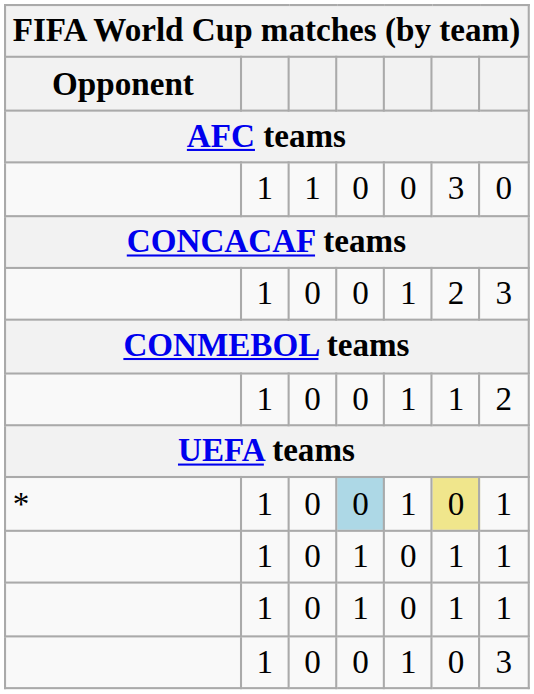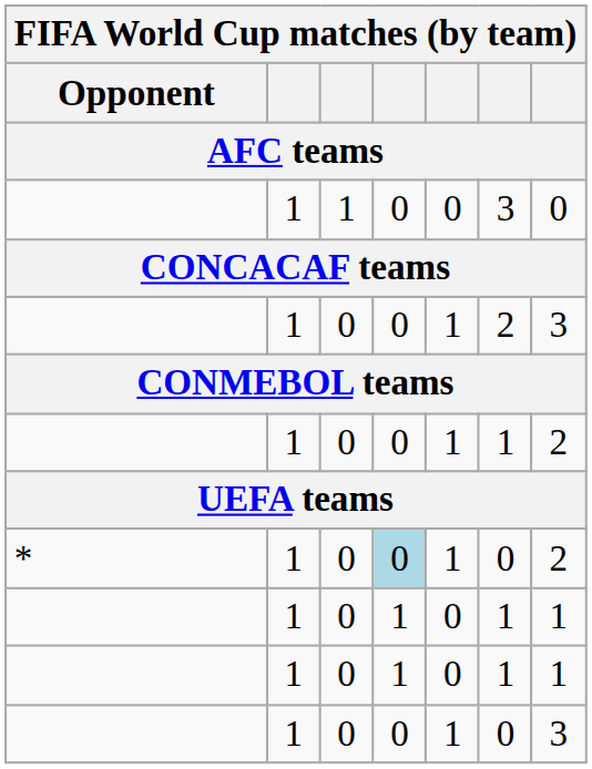 <table class="wikitable sortable" style="text-align: center;">
 <tr>
 <th colspan=7>FIFA World Cup matches (by team)</th>
 </tr>
 <tr>
 <th>Opponent</th>
 <th></th>
 <th></th>
 <th></th>
 <th></th>
 <th></th>
 <th></th>
 </tr>
 <tr>
 <th colspan=7><a href='#'>AFC</a> teams</th>
 </tr>
 <tr>
 <td align="left"></td>
 <td>1</td>
 <td>1</td>
 <td>0</td>
 <td>0</td>
 <td>3</td>
 <td>0</td>
 </tr>
 <tr>
 <th colspan=7><a href='#'>CONCACAF</a> teams</th>
 </tr>
 <tr>
 <td align="left"></td>
 <td>1</td>
 <td>0</td>
 <td>0</td>
 <td>1</td>
 <td>2</td>
 <td>3</td>
 </tr>
 <tr>
 <th colspan=7><a href='#'>CONMEBOL</a> teams</th>
 </tr>
 <tr>
 <td align="left"></td>
 <td>1</td>
 <td>0</td>
 <td>0</td>
 <td>1</td>
 <td>1</td>
 <td>2</td>
 </tr>
 <tr>
 <th colspan=7><a href='#'>UEFA</a> teams</th>
 </tr>
 <tr>
 <td align="left">*</td>
 <td>1</td>
 <td>0</td>
 <td style="background: lightblue;">0</td>
 <td>1</td>
-<td style="background: khaki;">0</td>
-<td>1</td>
+<td>0</td>
+<td>2</td>
 </tr>
 <tr>
 <td align="left"></td>
 <td>1</td>
 <td>0</td>
 <td>1</td>
 <td>0</td>
 <td>1</td>
 <td>1</td>
 </tr>
 <tr>
 <td align="left"></td>
 <td>1</td>
 <td>0</td>
 <td>1</td>
 <td>0</td>
 <td>1</td>
 <td>1</td>
 </tr>
 <tr>
 <td align="left"></td>
 <td>1</td>
 <td>0</td>
 <td>0</td>
 <td>1</td>
 <td>0</td>
 <td>3</td>
 </tr>
 </table>
